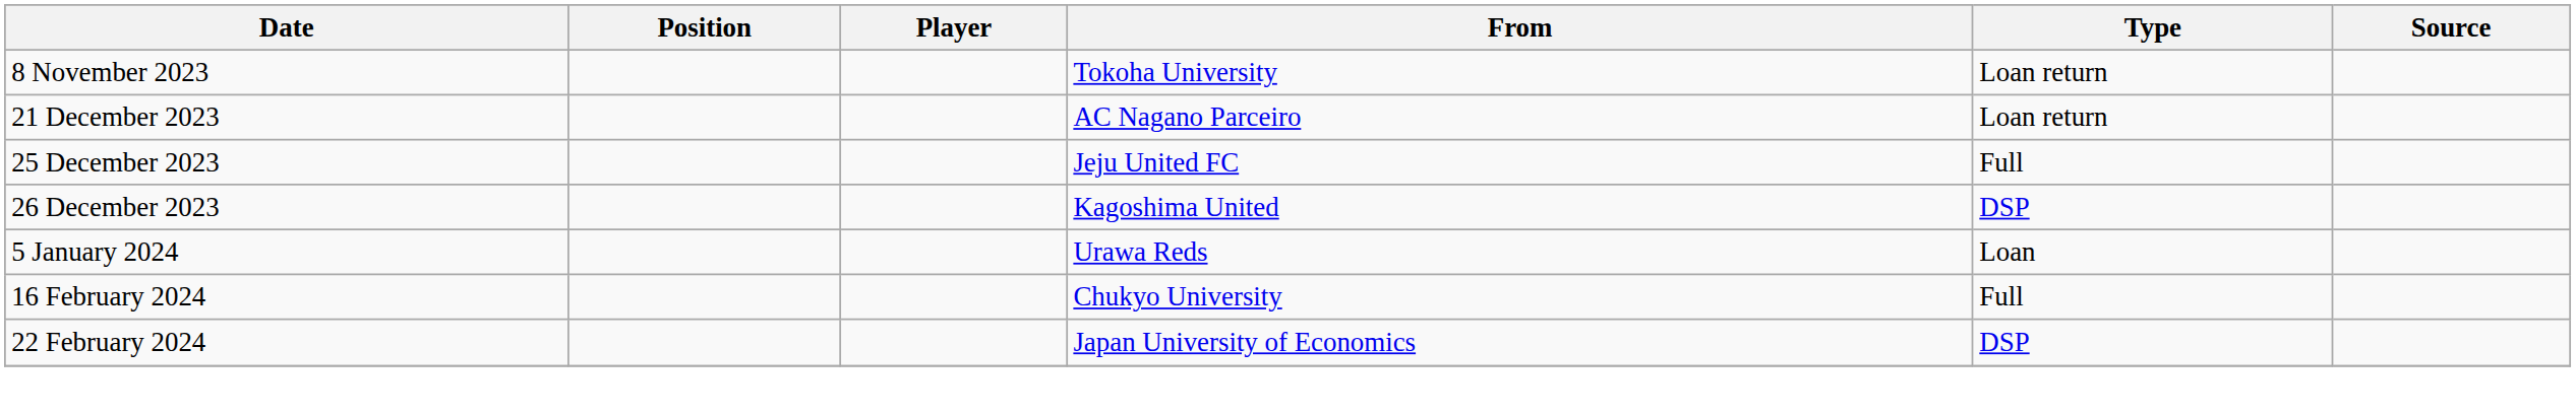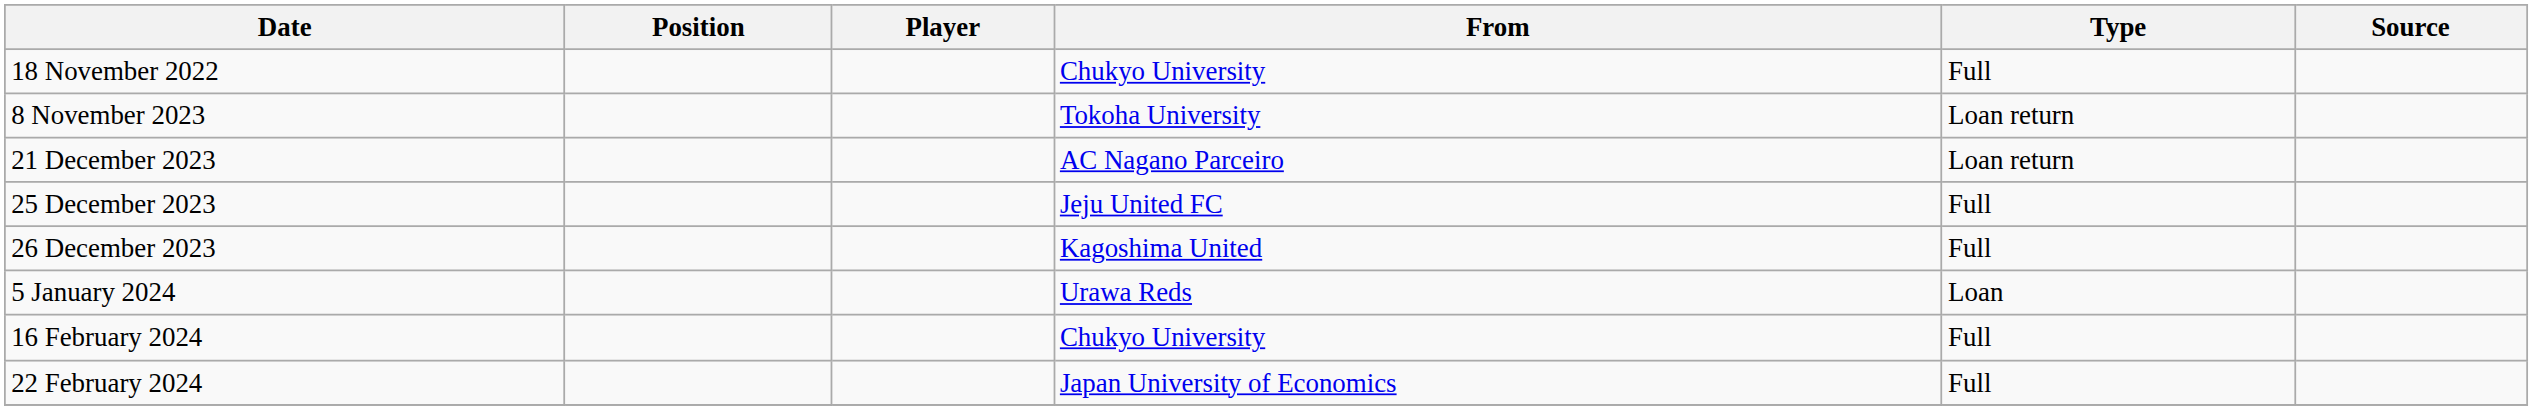 <table class="wikitable sortable" style="width:90%; text-align:center; font-size:95%; text-align:left;">
 <tr>
 <th>Date</th>
 <th>Position</th>
 <th>Player</th>
 <th>From</th>
 <th>Type</th>
 <th>Source</th>
+</tr>
+<tr>
+<td>18 November 2022</td>
+<td></td>
+<td></td>
+<td> <a href='#'>Chukyo University</a></td>
+<td>Full</td>
+<td></td>
 </tr>
 <tr>
 <td>8 November 2023</td>
 <td></td>
 <td></td>
 <td> <a href='#'>Tokoha University</a></td>
 <td>Loan return</td>
 <td></td>
 </tr>
 <tr>
 <td>21 December 2023</td>
 <td></td>
 <td></td>
 <td> <a href='#'>AC Nagano Parceiro</a></td>
 <td>Loan return</td>
 <td></td>
 </tr>
 <tr>
 <td>25 December 2023</td>
 <td></td>
 <td></td>
 <td> <a href='#'>Jeju United FC</a></td>
 <td>Full</td>
 <td></td>
 </tr>
 <tr>
 <td>26 December 2023</td>
 <td></td>
 <td></td>
 <td> <a href='#'>Kagoshima United</a></td>
-<td><a href='#'>DSP</a></td>
+<td>Full</td>
 <td></td>
 </tr>
 <tr>
 <td>5 January 2024</td>
 <td></td>
 <td></td>
 <td> <a href='#'>Urawa Reds</a></td>
 <td>Loan</td>
 <td></td>
 </tr>
 <tr>
 <td>16 February 2024</td>
 <td></td>
 <td></td>
 <td> <a href='#'>Chukyo University</a></td>
 <td>Full</td>
 <td></td>
 </tr>
 <tr>
 <td>22 February 2024</td>
 <td></td>
 <td></td>
 <td> <a href='#'>Japan University of Economics</a></td>
-<td><a href='#'>DSP</a></td>
+<td>Full</td>
 <td></td>
 </tr>
 <tr>
 </tr>
 </table>
